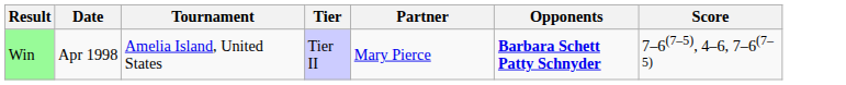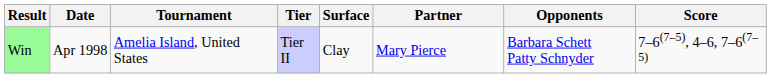 <table class="sortable wikitable">
 <tr>
 <th>Result</th>
 <th>Date</th>
 <th style="width:180px">Tournament</th>
 <th style="width:40px">Tier</th>
+<th style="width:50px">Surface</th>
 <th style="width:140px">Partner</th>
 <th style="width:140px">Opponents</th>
 <th style="width:140px" class="unsortable">Score</th>
 </tr>
 <tr>
 <td bgcolor=#98fb98>Win</td>
 <td>Apr 1998</td>
 <td><a href='#'>Amelia Island</a>, United States</td>
 <td style="background:#ccccff;">Tier II</td>
+<td>Clay</td>
 <td> <a href='#'>Mary Pierce</a></td>
-<td><strong> <a href='#'>Barbara Schett</a> <br>  <a href='#'>Patty Schnyder</a></strong></td>
+<td> <a href='#'>Barbara Schett</a> <br>  <a href='#'>Patty Schnyder</a></td>
 <td>7–6<sup>(7–5)</sup>, 4–6, 7–6<sup>(7–5)</sup></td>
 </tr>
 </table>
